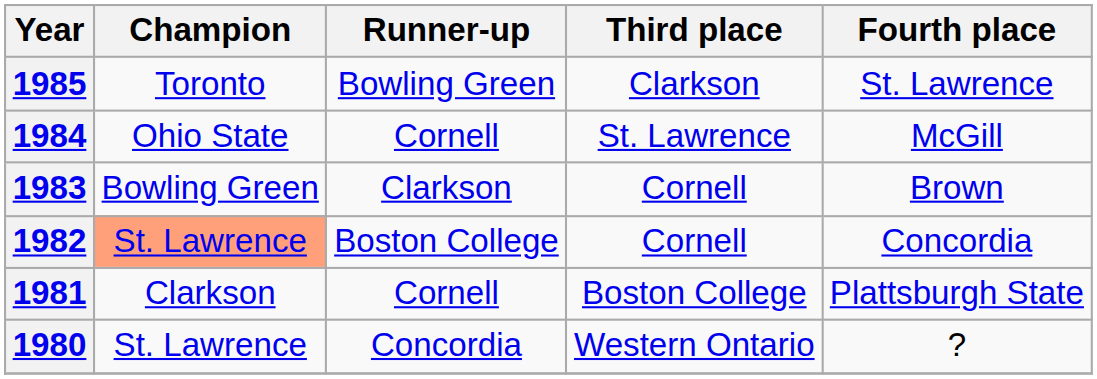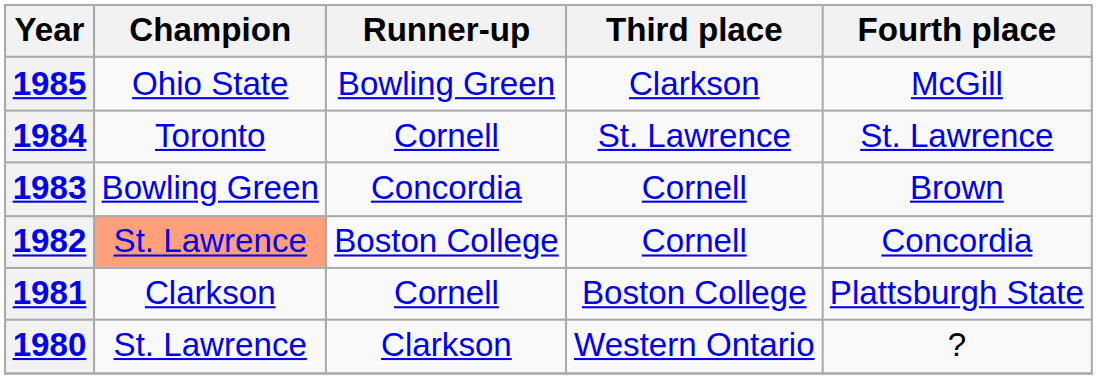 <table class="wikitable" style="text-align:center" cellpadding=2 cellspacing=2>
 <tr>
 <th>Year</th>
 <th>Champion</th>
 <th>Runner-up</th>
 <th>Third place</th>
 <th>Fourth place</th>
 </tr>
 <tr>
 <th><a href='#'>1985</a></th>
-<td><a href='#'>Toronto</a></td>
+<td><a href='#'>Ohio State</a></td>
 <td><a href='#'>Bowling Green</a></td>
 <td><a href='#'>Clarkson</a></td>
-<td><a href='#'>St. Lawrence</a></td>
+<td><a href='#'>McGill</a></td>
 </tr>
 <tr>
 <th><a href='#'>1984</a></th>
-<td><a href='#'>Ohio State</a></td>
+<td><a href='#'>Toronto</a></td>
 <td><a href='#'>Cornell</a></td>
 <td><a href='#'>St. Lawrence</a></td>
-<td><a href='#'>McGill</a></td>
+<td><a href='#'>St. Lawrence</a></td>
 </tr>
 <tr>
 <th><a href='#'>1983</a></th>
 <td><a href='#'>Bowling Green</a></td>
-<td><a href='#'>Clarkson</a></td>
+<td><a href='#'>Concordia</a></td>
 <td><a href='#'>Cornell</a></td>
 <td><a href='#'>Brown</a></td>
 </tr>
 <tr>
 <th><a href='#'>1982</a></th>
 <td style="background: lightsalmon;"><a href='#'>St. Lawrence</a></td>
 <td><a href='#'>Boston College</a></td>
 <td><a href='#'>Cornell</a></td>
 <td><a href='#'>Concordia</a></td>
 </tr>
 <tr>
 <th><a href='#'>1981</a></th>
 <td><a href='#'>Clarkson</a></td>
 <td><a href='#'>Cornell</a></td>
 <td><a href='#'>Boston College</a></td>
 <td><a href='#'>Plattsburgh State</a></td>
 </tr>
 <tr>
 <th><a href='#'>1980</a></th>
 <td><a href='#'>St. Lawrence</a></td>
-<td><a href='#'>Concordia</a></td>
+<td><a href='#'>Clarkson</a></td>
 <td><a href='#'>Western Ontario</a></td>
 <td>?</td>
 </tr>
 <tr>
 </tr>
 </table>
